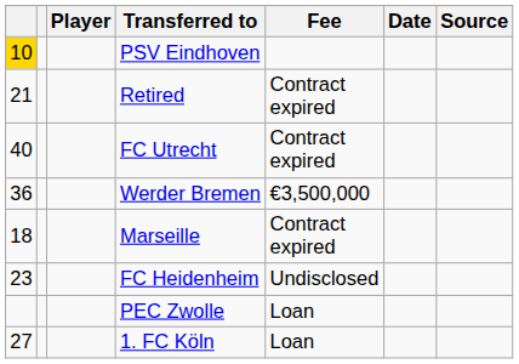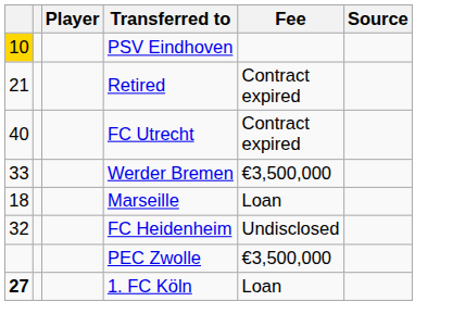 <table class="wikitable plainrowheaders sortable">
 <tr>
 <th></th>
 <th></th>
 <th scope=col>Player</th>
 <th>Transferred to</th>
 <th !scope=col; style="width: 65px;">Fee</th>
-<th scope=col>Date</th>
 <th scope=col>Source</th>
 </tr>
 <tr>
 <td align=center style="background: gold;">10</td>
 <td align=center></td>
 <td></td>
 <td> <a href='#'>PSV Eindhoven</a></td>
-<td></td>
 <td></td>
 <td></td>
 </tr>
 <tr>
 <td align=center>21</td>
 <td align=center></td>
 <td></td>
 <td><a href='#'>Retired</a></td>
 <td>Contract expired</td>
 <td></td>
-<td></td>
 </tr>
 <tr>
 <td align=center>40</td>
 <td align=center></td>
 <td></td>
 <td> <a href='#'>FC Utrecht</a></td>
 <td>Contract expired</td>
 <td></td>
-<td></td>
 </tr>
 <tr>
-<td align=center>36</td>
+<td align=center>33</td>
 <td align=center></td>
 <td></td>
 <td> <a href='#'>Werder Bremen</a></td>
 <td>€3,500,000</td>
-<td></td>
 <td></td>
 </tr>
 <tr>
 <td align=center>18</td>
 <td align=center></td>
 <td></td>
 <td> <a href='#'>Marseille</a></td>
-<td>Contract expired</td>
-<td></td>
+<td>Loan</td>
 <td></td>
 </tr>
 <tr>
-<td align=center>23</td>
+<td align=center>32</td>
 <td align=center></td>
 <td></td>
 <td> <a href='#'>FC Heidenheim</a></td>
 <td>Undisclosed</td>
-<td></td>
 <td></td>
 </tr>
 <tr>
 <td align=center></td>
 <td align=center></td>
 <td></td>
 <td> <a href='#'>PEC Zwolle</a></td>
-<td>Loan</td>
-<td></td>
+<td>€3,500,000</td>
 <td></td>
 </tr>
 <tr>
-<td align=center>27</td>
+<td align=center><strong>27</strong></td>
 <td align=center></td>
 <td></td>
 <td> <a href='#'>1. FC Köln</a></td>
 <td>Loan</td>
 <td></td>
-<td></td>
 </tr>
 </table>
